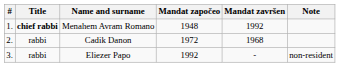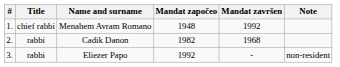 <table class="wikitable" style="text-align: center; font-size:90%;">
 <tr>
 <th>#</th>
 <th>Title</th>
 <th>Name and surname</th>
 <th>Mandat započeo</th>
 <th>Mandat završen</th>
 <th>Note</th>
 </tr>
 <tr>
 <td>1.</td>
-<td><strong>chief rabbi</strong></td>
+<td>chief rabbi</td>
 <td>Menahem Avram Romano</td>
 <td>1948</td>
 <td>1992</td>
 <td></td>
 </tr>
 <tr>
 <td>2.</td>
 <td>rabbi</td>
 <td>Cadik Danon</td>
-<td>1972</td>
+<td>1982</td>
 <td>1968</td>
 <td></td>
 </tr>
 <tr>
 <td>3.</td>
 <td>rabbi</td>
 <td>Eliezer Papo</td>
 <td>1992</td>
 <td><em>-</em></td>
 <td>non-resident</td>
 </tr>
 </table>
